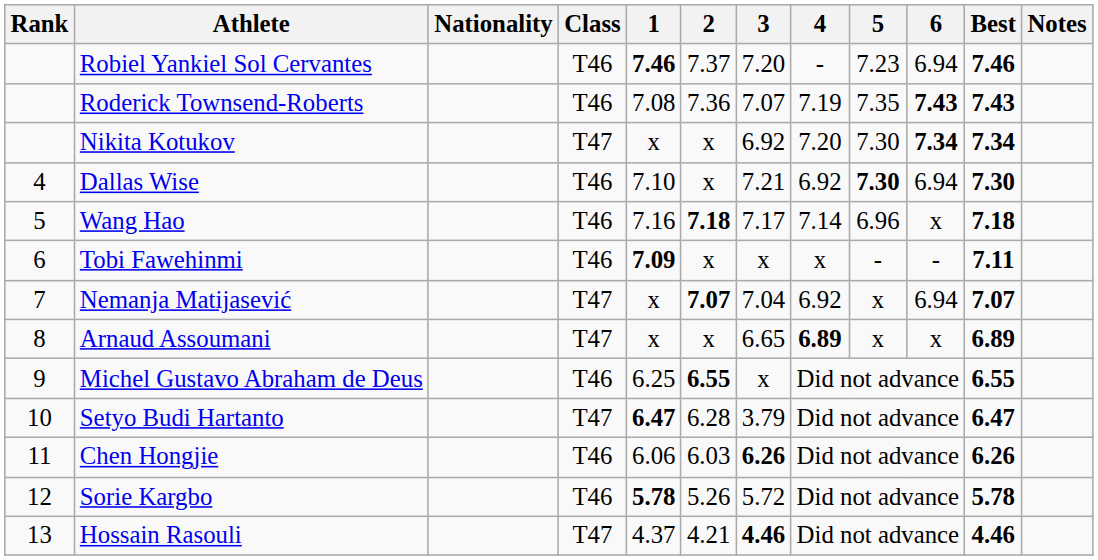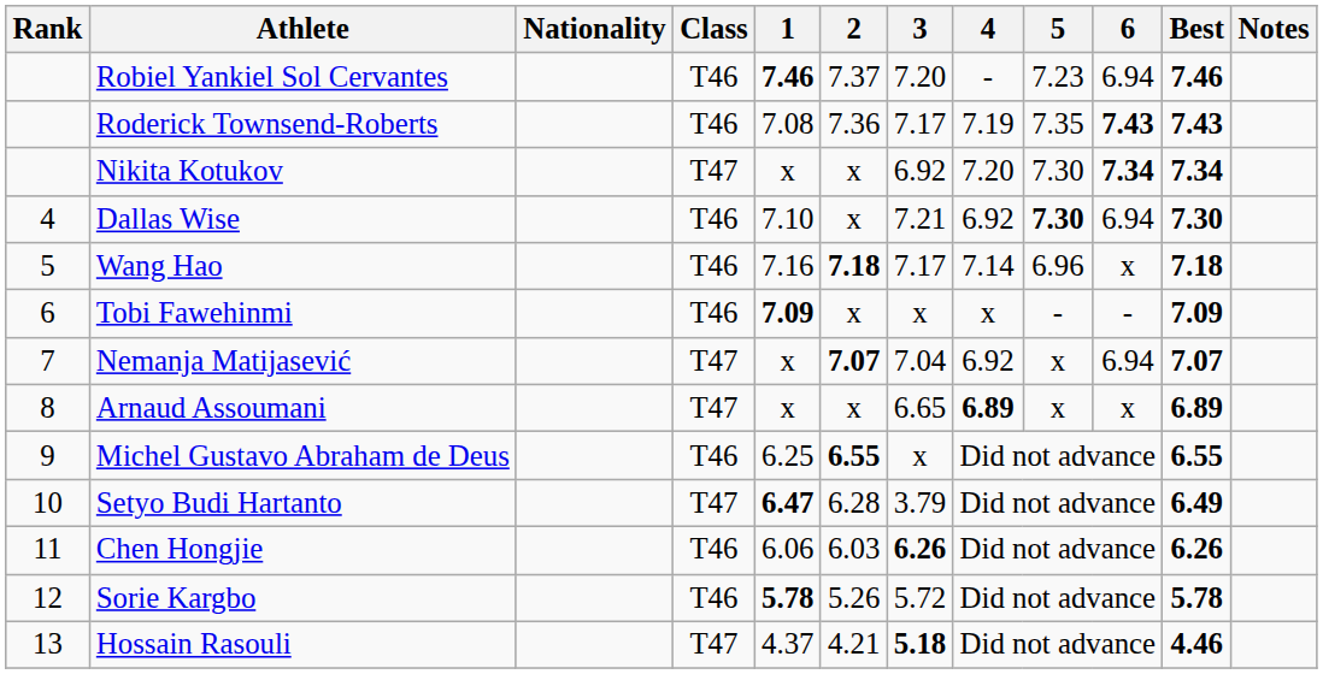 <table class="wikitable sortable" style="text-align:center">
 <tr>
 <th>Rank</th>
 <th>Athlete</th>
 <th>Nationality</th>
 <th>Class</th>
 <th>1</th>
 <th>2</th>
 <th>3</th>
 <th>4</th>
 <th>5</th>
 <th>6</th>
 <th>Best</th>
 <th>Notes</th>
 </tr>
 <tr>
 <td></td>
 <td style="text-align:left;"><a href='#'>Robiel Yankiel Sol Cervantes</a></td>
 <td style="text-align:left;"></td>
 <td>T46</td>
 <td><strong>7.46</strong></td>
 <td>7.37</td>
 <td>7.20</td>
 <td>-</td>
 <td>7.23</td>
 <td>6.94</td>
 <td><strong>7.46</strong></td>
 <td></td>
 </tr>
 <tr>
 <td></td>
 <td style="text-align:left;"><a href='#'>Roderick Townsend-Roberts</a></td>
 <td style="text-align:left;"></td>
 <td>T46</td>
 <td>7.08</td>
 <td>7.36</td>
-<td>7.07</td>
+<td>7.17</td>
 <td>7.19</td>
 <td>7.35</td>
 <td><strong>7.43</strong></td>
 <td><strong>7.43</strong></td>
 <td></td>
 </tr>
 <tr>
 <td></td>
 <td style="text-align:left;"><a href='#'>Nikita Kotukov</a></td>
 <td style="text-align:left;"></td>
 <td>T47</td>
 <td>x</td>
 <td>x</td>
 <td>6.92</td>
 <td>7.20</td>
 <td>7.30</td>
 <td><strong>7.34</strong></td>
 <td><strong>7.34</strong></td>
 <td></td>
 </tr>
 <tr>
 <td>4</td>
 <td style="text-align:left;"><a href='#'>Dallas Wise</a></td>
 <td style="text-align:left;"></td>
 <td>T46</td>
 <td>7.10</td>
 <td>x</td>
 <td>7.21</td>
 <td>6.92</td>
 <td><strong>7.30</strong></td>
 <td>6.94</td>
 <td><strong>7.30</strong></td>
 <td></td>
 </tr>
 <tr>
 <td>5</td>
 <td style="text-align:left;"><a href='#'>Wang Hao</a></td>
 <td style="text-align:left;"></td>
 <td>T46</td>
 <td>7.16</td>
 <td><strong>7.18</strong></td>
 <td>7.17</td>
 <td>7.14</td>
 <td>6.96</td>
 <td>x</td>
 <td><strong>7.18</strong></td>
 <td></td>
 </tr>
 <tr>
 <td>6</td>
 <td style="text-align:left;"><a href='#'>Tobi Fawehinmi</a></td>
 <td style="text-align:left;"></td>
 <td>T46</td>
 <td><strong>7.09</strong></td>
 <td>x</td>
 <td>x</td>
 <td>x</td>
 <td>-</td>
 <td>-</td>
-<td><strong>7.11</strong></td>
+<td><strong>7.09</strong></td>
 <td></td>
 </tr>
 <tr>
 <td>7</td>
 <td style="text-align:left;"><a href='#'>Nemanja Matijasević</a></td>
 <td style="text-align:left;"></td>
 <td>T47</td>
 <td>x</td>
 <td><strong>7.07</strong></td>
 <td>7.04</td>
 <td>6.92</td>
 <td>x</td>
 <td>6.94</td>
 <td><strong>7.07</strong></td>
 <td></td>
 </tr>
 <tr>
 <td>8</td>
 <td style="text-align:left;"><a href='#'>Arnaud Assoumani</a></td>
 <td style="text-align:left;"></td>
 <td>T47</td>
 <td>x</td>
 <td>x</td>
 <td>6.65</td>
 <td><strong>6.89</strong></td>
 <td>x</td>
 <td>x</td>
 <td><strong>6.89</strong></td>
 <td></td>
 </tr>
 <tr>
 <td>9</td>
 <td style="text-align:left;"><a href='#'>Michel Gustavo Abraham de Deus</a></td>
 <td style="text-align:left;"></td>
 <td>T46</td>
 <td>6.25</td>
 <td><strong>6.55</strong></td>
 <td>x</td>
 <td colspan="3">Did not advance</td>
 <td><strong>6.55</strong></td>
 <td></td>
 </tr>
 <tr>
 <td>10</td>
 <td style="text-align:left;"><a href='#'>Setyo Budi Hartanto</a></td>
 <td style="text-align:left;"></td>
 <td>T47</td>
 <td><strong>6.47</strong></td>
 <td>6.28</td>
 <td>3.79</td>
 <td colspan="3">Did not advance</td>
-<td><strong>6.47</strong></td>
+<td><strong>6.49</strong></td>
 <td></td>
 </tr>
 <tr>
 <td>11</td>
 <td style="text-align:left;"><a href='#'>Chen Hongjie</a></td>
 <td style="text-align:left;"></td>
 <td>T46</td>
 <td>6.06</td>
 <td>6.03</td>
 <td><strong>6.26</strong></td>
 <td colspan="3">Did not advance</td>
 <td><strong>6.26</strong></td>
 <td></td>
 </tr>
 <tr>
 <td>12</td>
 <td style="text-align:left;"><a href='#'>Sorie Kargbo</a></td>
 <td style="text-align:left;"></td>
 <td>T46</td>
 <td><strong>5.78</strong></td>
 <td>5.26</td>
 <td>5.72</td>
 <td colspan="3">Did not advance</td>
 <td><strong>5.78</strong></td>
 <td></td>
 </tr>
 <tr>
 <td>13</td>
 <td style="text-align:left;"><a href='#'>Hossain Rasouli</a></td>
 <td style="text-align:left;"></td>
 <td>T47</td>
 <td>4.37</td>
 <td>4.21</td>
-<td><strong>4.46</strong></td>
+<td><strong>5.18</strong></td>
 <td colspan="3">Did not advance</td>
 <td><strong>4.46</strong></td>
 <td></td>
 </tr>
 </table>
